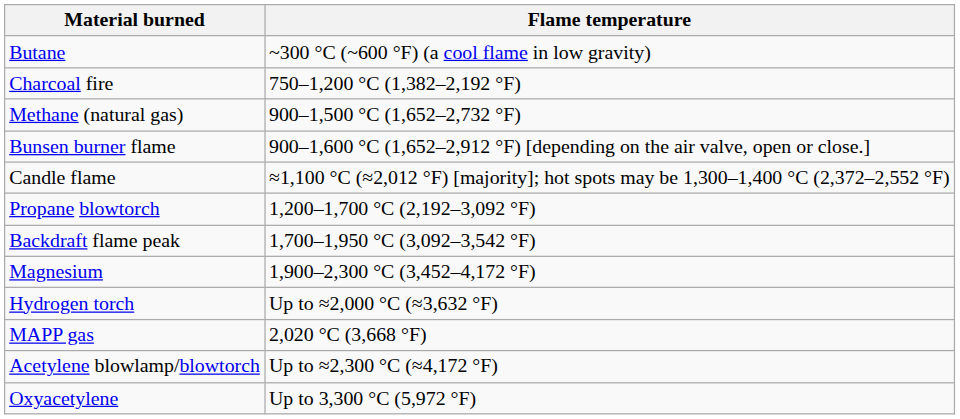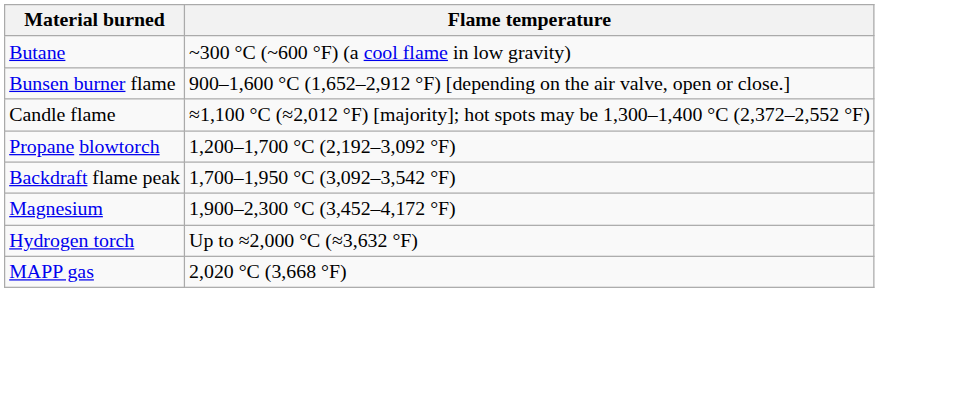 <table class="wikitable">
 <tr>
 <th>Material burned</th>
 <th>Flame temperature</th>
 </tr>
 <tr>
 <td><a href='#'>Butane</a></td>
 <td>~300 °C (~600 °F) (a <a href='#'>cool flame</a> in low gravity)</td>
-</tr>
-<tr>
-<td><a href='#'>Charcoal</a> fire</td>
-<td>750–1,200 °C (1,382–2,192 °F)</td>
-</tr>
-<tr>
-<td><a href='#'>Methane</a> (natural gas)</td>
-<td>900–1,500 °C (1,652–2,732 °F)</td>
 </tr>
 <tr>
 <td><a href='#'>Bunsen burner</a> flame</td>
 <td>900–1,600 °C (1,652–2,912 °F) [depending on the air valve, open or close.]</td>
 </tr>
 <tr>
 <td>Candle flame</td>
 <td>≈1,100 °C (≈2,012 °F) [majority]; hot spots may be 1,300–1,400 °C (2,372–2,552 °F)</td>
 </tr>
 <tr>
 <td><a href='#'>Propane</a> <a href='#'>blowtorch</a></td>
 <td>1,200–1,700 °C (2,192–3,092 °F)</td>
 </tr>
 <tr>
 <td><a href='#'>Backdraft</a> flame peak</td>
 <td>1,700–1,950 °C (3,092–3,542 °F)</td>
 </tr>
 <tr>
 <td><a href='#'>Magnesium</a></td>
 <td>1,900–2,300 °C (3,452–4,172 °F)</td>
 </tr>
 <tr>
 <td><a href='#'>Hydrogen torch</a></td>
 <td>Up to ≈2,000 °C (≈3,632 °F)</td>
 </tr>
 <tr>
 <td><a href='#'>MAPP gas</a></td>
 <td>2,020 °C (3,668 °F)</td>
 </tr>
-<tr>
-<td><a href='#'>Acetylene</a> blowlamp/<a href='#'>blowtorch</a></td>
-<td>Up to ≈2,300 °C (≈4,172 °F)</td>
-</tr>
-<tr>
-<td><a href='#'>Oxyacetylene</a></td>
-<td>Up to 3,300 °C (5,972 °F)</td>
-</tr>
 </table>
